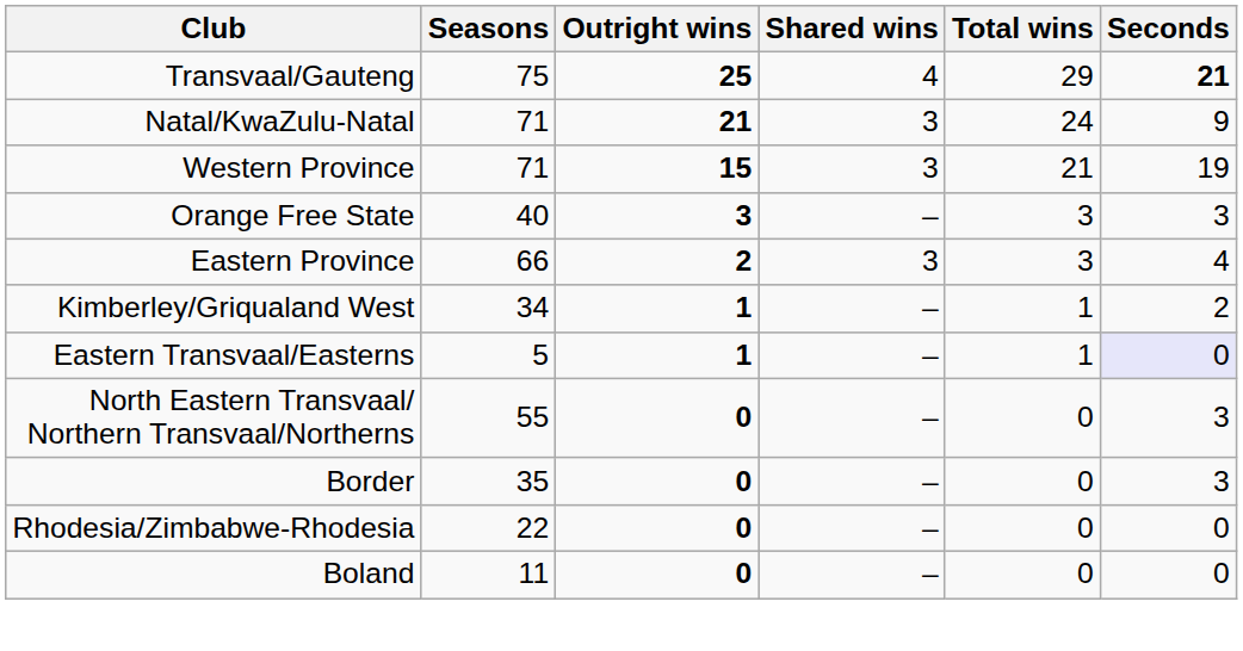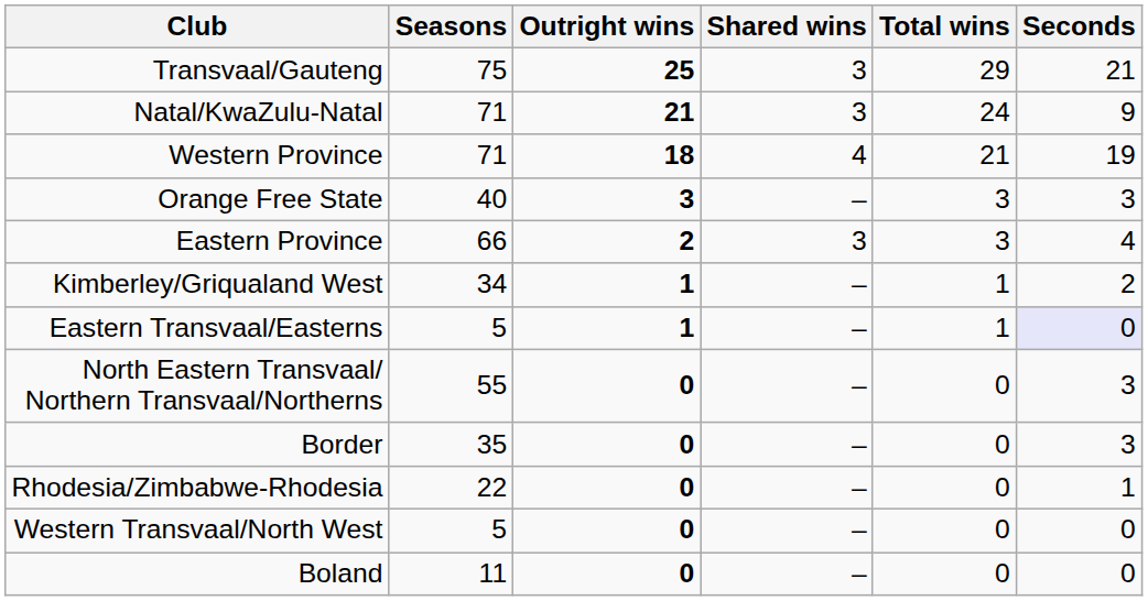 <table class="wikitable sortable" style="text-align:right;">
 <tr>
 <th>Club</th>
 <th>Seasons</th>
 <th>Outright wins</th>
 <th>Shared wins</th>
 <th>Total wins</th>
 <th>Seconds</th>
 </tr>
 <tr>
 <td>Transvaal/Gauteng</td>
 <td>75</td>
 <td><strong>25</strong></td>
-<td>4</td>
+<td>3</td>
 <td>29</td>
-<td><strong>21</strong></td>
+<td>21</td>
 </tr>
 <tr>
 <td>Natal/KwaZulu-Natal</td>
 <td>71</td>
 <td><strong>21</strong></td>
 <td>3</td>
 <td>24</td>
 <td>9</td>
 </tr>
 <tr>
 <td>Western Province</td>
 <td>71</td>
-<td><strong>15</strong></td>
-<td>3</td>
+<td><strong>18</strong></td>
+<td>4</td>
 <td>21</td>
 <td>19</td>
 </tr>
 <tr>
 <td>Orange Free State</td>
 <td>40</td>
 <td><strong>3</strong></td>
 <td>–</td>
 <td>3</td>
 <td>3</td>
 </tr>
 <tr>
 <td>Eastern Province</td>
 <td>66</td>
 <td><strong>2</strong></td>
 <td>3</td>
 <td>3</td>
 <td>4</td>
 </tr>
 <tr>
 <td>Kimberley/Griqualand West</td>
 <td>34</td>
 <td><strong>1</strong></td>
 <td>–</td>
 <td>1</td>
 <td>2</td>
 </tr>
 <tr>
 <td>Eastern Transvaal/Easterns</td>
 <td>5</td>
 <td><strong>1</strong></td>
 <td>–</td>
 <td>1</td>
 <td style="background: lavender;">0</td>
 </tr>
 <tr>
 <td>North Eastern Transvaal/<br>Northern Transvaal/Northerns</td>
 <td>55</td>
 <td><strong>0</strong></td>
 <td>–</td>
 <td>0</td>
 <td>3</td>
 </tr>
 <tr>
 <td>Border</td>
 <td>35</td>
 <td><strong>0</strong></td>
 <td>–</td>
 <td>0</td>
 <td>3</td>
 </tr>
 <tr>
 <td>Rhodesia/Zimbabwe-Rhodesia</td>
 <td>22</td>
 <td><strong>0</strong></td>
 <td>–</td>
 <td>0</td>
+<td>1</td>
+</tr>
+<tr>
+<td>Western Transvaal/North West</td>
+<td>5</td>
+<td><strong>0</strong></td>
+<td>–</td>
+<td>0</td>
 <td>0</td>
 </tr>
 <tr>
 <td>Boland</td>
 <td>11</td>
 <td><strong>0</strong></td>
 <td>–</td>
 <td>0</td>
 <td>0</td>
 </tr>
 </table>
